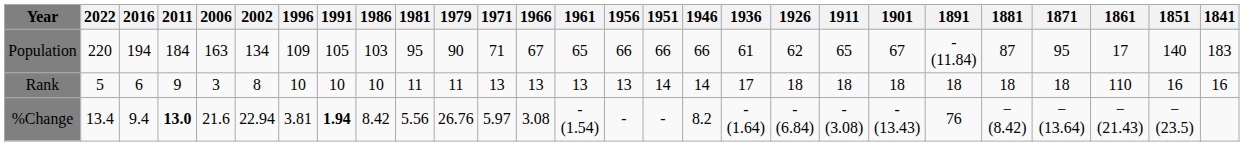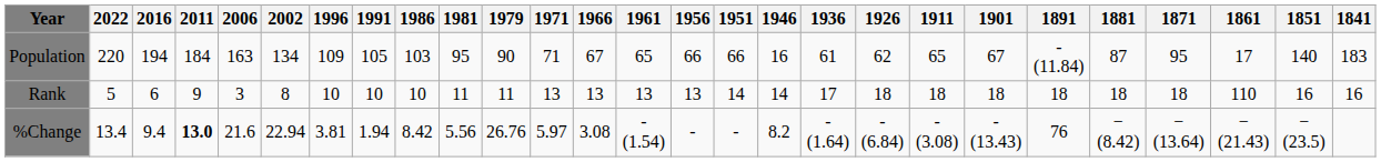 <table class="wikitable">
 <tr>
 <th style="background:grey;">Year</th>
 <th>2022</th>
 <th>2016</th>
 <th>2011</th>
 <th>2006</th>
 <th>2002</th>
 <th>1996</th>
 <th>1991</th>
 <th>1986</th>
 <th>1981</th>
 <th>1979</th>
 <th>1971</th>
 <th>1966</th>
 <th>1961</th>
 <th>1956</th>
 <th>1951</th>
 <th>1946</th>
 <th>1936</th>
 <th>1926</th>
 <th>1911</th>
 <th>1901</th>
 <th>1891</th>
 <th>1881</th>
 <th>1871</th>
 <th>1861</th>
 <th>1851</th>
 <th>1841</th>
 </tr>
 <tr align="center">
 <td style="background:grey;">Population</td>
 <td>220</td>
 <td>194</td>
 <td>184</td>
 <td>163</td>
 <td>134</td>
 <td>109</td>
 <td>105</td>
 <td>103</td>
 <td>95</td>
 <td>90</td>
 <td>71</td>
 <td>67</td>
 <td>65</td>
 <td>66</td>
 <td>66</td>
-<td>66</td>
+<td>16</td>
 <td>61</td>
 <td>62</td>
 <td>65</td>
 <td>67</td>
 <td>- (11.84)</td>
 <td>87</td>
 <td>95</td>
 <td>17</td>
 <td>140</td>
 <td>183</td>
 </tr>
 <tr align="center">
 <td style="background:grey;">Rank</td>
 <td>5</td>
 <td>6</td>
 <td>9</td>
 <td>3</td>
 <td>8</td>
 <td>10</td>
 <td>10</td>
 <td>10</td>
 <td>11</td>
 <td>11</td>
 <td>13</td>
 <td>13</td>
 <td>13</td>
 <td>13</td>
 <td>14</td>
 <td>14</td>
 <td>17</td>
 <td>18</td>
 <td>18</td>
 <td>18</td>
 <td>18</td>
 <td>18</td>
 <td>18</td>
 <td>110</td>
 <td>16</td>
 <td>16</td>
 </tr>
 <tr align="center">
 <td style="background:grey;">%Change</td>
 <td>13.4</td>
 <td>9.4</td>
 <td><strong>13.0</strong></td>
 <td>21.6</td>
 <td>22.94</td>
 <td>3.81</td>
-<td><strong>1.94</strong></td>
+<td>1.94</td>
 <td>8.42</td>
 <td>5.56</td>
 <td>26.76</td>
 <td>5.97</td>
 <td>3.08</td>
 <td>- (1.54)</td>
 <td>-</td>
 <td>-</td>
 <td>8.2</td>
 <td>- (1.64)</td>
 <td>- (6.84)</td>
 <td>- (3.08)</td>
 <td>- (13.43)</td>
 <td>76</td>
 <td>− (8.42)</td>
 <td>− (13.64)</td>
 <td>− (21.43)</td>
 <td>− (23.5)</td>
 <td></td>
 </tr>
 </table>
